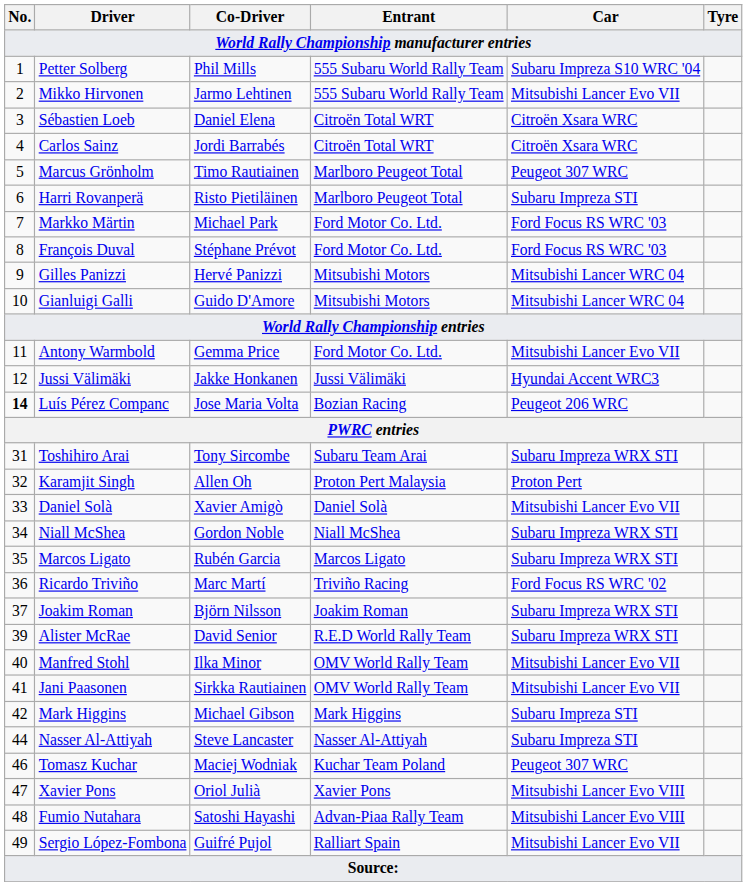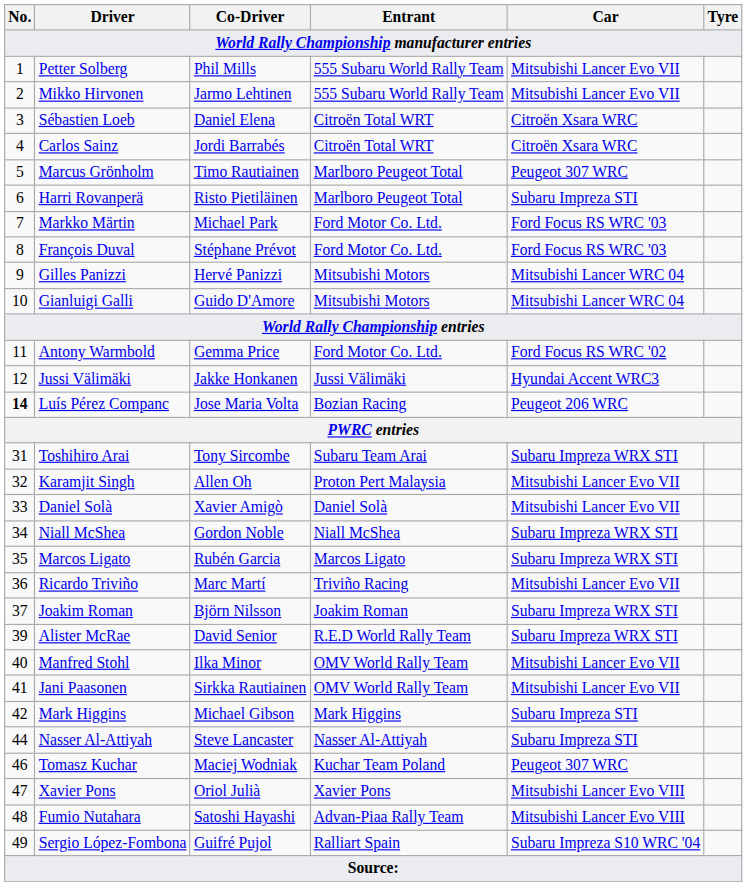 <table class="wikitable" style="font-size: 85%;">
 <tr>
 <th>No.</th>
 <th>Driver</th>
 <th>Co-Driver</th>
 <th>Entrant</th>
 <th>Car</th>
 <th>Tyre</th>
 </tr>
 <tr>
 <td style="background-color:#EAECF0; text-align:center" colspan="6"><strong><em><a href='#'>World Rally Championship</a> manufacturer entries</em></strong></td>
 </tr>
 <tr>
 <td align="center">1</td>
 <td> <a href='#'>Petter Solberg</a></td>
 <td> <a href='#'>Phil Mills</a></td>
 <td> <a href='#'>555 Subaru World Rally Team</a></td>
-<td><a href='#'>Subaru Impreza S10 WRC '04</a></td>
+<td><a href='#'>Mitsubishi Lancer Evo VII</a></td>
 <td align="center"></td>
 </tr>
 <tr>
 <td align="center">2</td>
 <td> <a href='#'>Mikko Hirvonen</a></td>
 <td> <a href='#'>Jarmo Lehtinen</a></td>
 <td> <a href='#'>555 Subaru World Rally Team</a></td>
 <td><a href='#'>Mitsubishi Lancer Evo VII</a></td>
 <td align="center"></td>
 </tr>
 <tr>
 <td align="center">3</td>
 <td> <a href='#'>Sébastien Loeb</a></td>
 <td> <a href='#'>Daniel Elena</a></td>
 <td> <a href='#'>Citroën Total WRT</a></td>
 <td><a href='#'>Citroën Xsara WRC</a></td>
 <td align="center"></td>
 </tr>
 <tr>
 <td align="center">4</td>
 <td> <a href='#'>Carlos Sainz</a></td>
 <td> <a href='#'>Jordi Barrabés</a></td>
 <td> <a href='#'>Citroën Total WRT</a></td>
 <td><a href='#'>Citroën Xsara WRC</a></td>
 <td align="center"></td>
 </tr>
 <tr>
 <td align="center">5</td>
 <td> <a href='#'>Marcus Grönholm</a></td>
 <td> <a href='#'>Timo Rautiainen</a></td>
 <td> <a href='#'>Marlboro Peugeot Total</a></td>
 <td><a href='#'>Peugeot 307 WRC</a></td>
 <td align="center"></td>
 </tr>
 <tr>
 <td align="center">6</td>
 <td> <a href='#'>Harri Rovanperä</a></td>
 <td> <a href='#'>Risto Pietiläinen</a></td>
 <td> <a href='#'>Marlboro Peugeot Total</a></td>
 <td><a href='#'>Subaru Impreza STI</a></td>
 <td align="center"></td>
 </tr>
 <tr>
 <td align="center">7</td>
 <td> <a href='#'>Markko Märtin</a></td>
 <td> <a href='#'>Michael Park</a></td>
 <td> <a href='#'>Ford Motor Co. Ltd.</a></td>
 <td><a href='#'>Ford Focus RS WRC '03</a></td>
 <td align="center"></td>
 </tr>
 <tr>
 <td align="center">8</td>
 <td> <a href='#'>François Duval</a></td>
 <td> <a href='#'>Stéphane Prévot</a></td>
 <td> <a href='#'>Ford Motor Co. Ltd.</a></td>
 <td><a href='#'>Ford Focus RS WRC '03</a></td>
 <td align="center"></td>
 </tr>
 <tr>
 <td align="center">9</td>
 <td> <a href='#'>Gilles Panizzi</a></td>
 <td> <a href='#'>Hervé Panizzi</a></td>
 <td> <a href='#'>Mitsubishi Motors</a></td>
 <td><a href='#'>Mitsubishi Lancer WRC 04</a></td>
 <td align="center"></td>
 </tr>
 <tr>
 <td align="center">10</td>
 <td> <a href='#'>Gianluigi Galli</a></td>
 <td> <a href='#'>Guido D'Amore</a></td>
 <td> <a href='#'>Mitsubishi Motors</a></td>
 <td><a href='#'>Mitsubishi Lancer WRC 04</a></td>
 <td align="center"></td>
 </tr>
 <tr>
 <td style="background-color:#EAECF0; text-align:center" colspan="6"><strong><em><a href='#'>World Rally Championship</a> entries</em></strong></td>
 </tr>
 <tr>
 <td align="center">11</td>
 <td> <a href='#'>Antony Warmbold</a></td>
 <td> <a href='#'>Gemma Price</a></td>
 <td> <a href='#'>Ford Motor Co. Ltd.</a></td>
-<td><a href='#'>Mitsubishi Lancer Evo VII</a></td>
+<td><a href='#'>Ford Focus RS WRC '02</a></td>
 <td align="center"></td>
 </tr>
 <tr>
 <td align="center">12</td>
 <td> <a href='#'>Jussi Välimäki</a></td>
 <td> <a href='#'>Jakke Honkanen</a></td>
 <td> <a href='#'>Jussi Välimäki</a></td>
 <td><a href='#'>Hyundai Accent WRC3</a></td>
 <td align="center"></td>
 </tr>
 <tr>
 <td align="center"><strong>14</strong></td>
 <td> <a href='#'>Luís Pérez Companc</a></td>
 <td> <a href='#'>Jose Maria Volta</a></td>
 <td> <a href='#'>Bozian Racing</a></td>
 <td><a href='#'>Peugeot 206 WRC</a></td>
 <td align="center"></td>
 </tr>
 <tr>
 <th colspan="6"><em><a href='#'>PWRC</a> entries</em></th>
 </tr>
 <tr>
 <td align="center">31</td>
 <td> <a href='#'>Toshihiro Arai</a></td>
 <td> <a href='#'>Tony Sircombe</a></td>
 <td> <a href='#'>Subaru Team Arai</a></td>
 <td><a href='#'>Subaru Impreza WRX STI</a></td>
 <td align="center"></td>
 </tr>
 <tr>
 <td align="center">32</td>
 <td> <a href='#'>Karamjit Singh</a></td>
 <td> <a href='#'>Allen Oh</a></td>
 <td> <a href='#'>Proton Pert Malaysia</a></td>
-<td><a href='#'>Proton Pert</a></td>
+<td><a href='#'>Mitsubishi Lancer Evo VII</a></td>
 <td align="center"></td>
 </tr>
 <tr>
 <td align="center">33</td>
 <td> <a href='#'>Daniel Solà</a></td>
 <td> <a href='#'>Xavier Amigò</a></td>
 <td> <a href='#'>Daniel Solà</a></td>
 <td><a href='#'>Mitsubishi Lancer Evo VII</a></td>
 <td align="center"></td>
 </tr>
 <tr>
 <td align="center">34</td>
 <td> <a href='#'>Niall McShea</a></td>
 <td> <a href='#'>Gordon Noble</a></td>
 <td> <a href='#'>Niall McShea</a></td>
 <td><a href='#'>Subaru Impreza WRX STI</a></td>
 <td align="center"></td>
 </tr>
 <tr>
 <td align="center">35</td>
 <td> <a href='#'>Marcos Ligato</a></td>
 <td> <a href='#'>Rubén Garcia</a></td>
 <td> <a href='#'>Marcos Ligato</a></td>
 <td><a href='#'>Subaru Impreza WRX STI</a></td>
 <td></td>
 </tr>
 <tr>
 <td align="center">36</td>
 <td> <a href='#'>Ricardo Triviño</a></td>
 <td> <a href='#'>Marc Martí</a></td>
 <td> <a href='#'>Triviño Racing</a></td>
-<td><a href='#'>Ford Focus RS WRC '02</a></td>
+<td><a href='#'>Mitsubishi Lancer Evo VII</a></td>
 <td></td>
 </tr>
 <tr>
 <td align="center">37</td>
 <td> <a href='#'>Joakim Roman</a></td>
 <td> <a href='#'>Björn Nilsson</a></td>
 <td> <a href='#'>Joakim Roman</a></td>
 <td><a href='#'>Subaru Impreza WRX STI</a></td>
 <td align="center"></td>
 </tr>
 <tr>
 <td align="center">39</td>
 <td> <a href='#'>Alister McRae</a></td>
 <td> <a href='#'>David Senior</a></td>
 <td> <a href='#'>R.E.D World Rally Team</a></td>
 <td><a href='#'>Subaru Impreza WRX STI</a></td>
 <td align="center"></td>
 </tr>
 <tr>
 <td align="center">40</td>
 <td> <a href='#'>Manfred Stohl</a></td>
 <td> <a href='#'>Ilka Minor</a></td>
 <td> <a href='#'>OMV World Rally Team</a></td>
 <td><a href='#'>Mitsubishi Lancer Evo VII</a></td>
 <td align="center"></td>
 </tr>
 <tr>
 <td align="center">41</td>
 <td> <a href='#'>Jani Paasonen</a></td>
 <td> <a href='#'>Sirkka Rautiainen</a></td>
 <td> <a href='#'>OMV World Rally Team</a></td>
 <td><a href='#'>Mitsubishi Lancer Evo VII</a></td>
 <td align="center"></td>
 </tr>
 <tr>
 <td align="center">42</td>
 <td> <a href='#'>Mark Higgins</a></td>
 <td> <a href='#'>Michael Gibson</a></td>
 <td> <a href='#'>Mark Higgins</a></td>
 <td><a href='#'>Subaru Impreza STI</a></td>
 <td></td>
 </tr>
 <tr>
 <td align="center">44</td>
 <td> <a href='#'>Nasser Al-Attiyah</a></td>
 <td> <a href='#'>Steve Lancaster</a></td>
 <td> <a href='#'>Nasser Al-Attiyah</a></td>
 <td><a href='#'>Subaru Impreza STI</a></td>
 <td></td>
 </tr>
 <tr>
 <td align="center">46</td>
 <td> <a href='#'>Tomasz Kuchar</a></td>
 <td> <a href='#'>Maciej Wodniak</a></td>
 <td> <a href='#'>Kuchar Team Poland</a></td>
 <td><a href='#'>Peugeot 307 WRC</a></td>
 <td align="center"></td>
 </tr>
 <tr>
 <td align="center">47</td>
 <td> <a href='#'>Xavier Pons</a></td>
 <td> <a href='#'>Oriol Julià</a></td>
 <td> <a href='#'>Xavier Pons</a></td>
 <td><a href='#'>Mitsubishi Lancer Evo VIII</a></td>
 <td align="center"></td>
 </tr>
 <tr>
 <td align="center">48</td>
 <td> <a href='#'>Fumio Nutahara</a></td>
 <td> <a href='#'>Satoshi Hayashi</a></td>
 <td> <a href='#'>Advan-Piaa Rally Team</a></td>
 <td><a href='#'>Mitsubishi Lancer Evo VIII</a></td>
 <td align="center"></td>
 </tr>
 <tr>
 <td align="center">49</td>
 <td> <a href='#'>Sergio López-Fombona</a></td>
 <td> <a href='#'>Guifré Pujol</a></td>
 <td> <a href='#'>Ralliart Spain</a></td>
-<td><a href='#'>Mitsubishi Lancer Evo VII</a></td>
+<td><a href='#'>Subaru Impreza S10 WRC '04</a></td>
 <td></td>
 </tr>
 <tr>
 <td style="background-color:#EAECF0; text-align:center" colspan="6"><strong>Source:</strong></td>
 </tr>
 <tr>
 </tr>
 </table>
